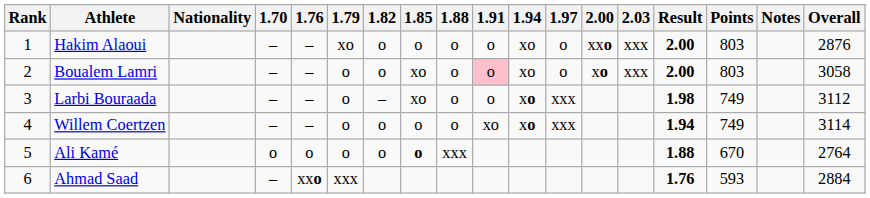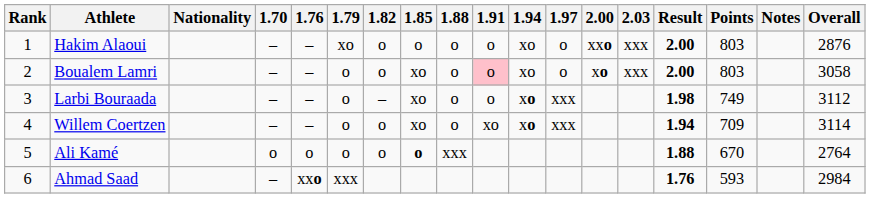 <table class="wikitable sortable" style="text-align:center;font-size:85%">
 <tr>
 <th>Rank</th>
 <th>Athlete</th>
 <th>Nationality</th>
 <th>1.70</th>
 <th>1.76</th>
 <th>1.79</th>
 <th>1.82</th>
 <th>1.85</th>
 <th>1.88</th>
 <th>1.91</th>
 <th>1.94</th>
 <th>1.97</th>
 <th>2.00</th>
 <th>2.03</th>
 <th>Result</th>
 <th>Points</th>
 <th>Notes</th>
 <th>Overall</th>
 </tr>
 <tr>
 <td>1</td>
 <td align=left><a href='#'>Hakim Alaoui</a></td>
 <td align=left></td>
 <td>–</td>
 <td>–</td>
 <td>xo</td>
 <td>o</td>
 <td>o</td>
 <td>o</td>
 <td>o</td>
 <td>xo</td>
 <td>o</td>
 <td>xx<strong>o</strong></td>
 <td>xxx</td>
 <td><strong>2.00</strong></td>
 <td>803</td>
 <td></td>
 <td>2876</td>
 </tr>
 <tr>
 <td>2</td>
 <td align=left><a href='#'>Boualem Lamri</a></td>
 <td align=left></td>
 <td>–</td>
 <td>–</td>
 <td>o</td>
 <td>o</td>
 <td>xo</td>
 <td>o</td>
 <td style="background: pink;">o</td>
 <td>xo</td>
 <td>o</td>
 <td>x<strong>o</strong></td>
 <td>xxx</td>
 <td><strong>2.00</strong></td>
 <td>803</td>
 <td></td>
 <td>3058</td>
 </tr>
 <tr>
 <td>3</td>
 <td align=left><a href='#'>Larbi Bouraada</a></td>
 <td align=left></td>
 <td>–</td>
 <td>–</td>
 <td>o</td>
 <td>–</td>
 <td>xo</td>
 <td>o</td>
 <td>o</td>
 <td>x<strong>o</strong></td>
 <td>xxx</td>
 <td></td>
 <td></td>
 <td><strong>1.98</strong></td>
 <td>749</td>
 <td></td>
 <td>3112</td>
 </tr>
 <tr>
 <td>4</td>
 <td align=left><a href='#'>Willem Coertzen</a></td>
 <td align=left></td>
 <td>–</td>
 <td>–</td>
 <td>o</td>
 <td>o</td>
-<td>o</td>
+<td>xo</td>
 <td>o</td>
 <td>xo</td>
 <td>x<strong>o</strong></td>
 <td>xxx</td>
 <td></td>
 <td></td>
 <td><strong>1.94</strong></td>
-<td>749</td>
+<td>709</td>
 <td></td>
 <td>3114</td>
 </tr>
 <tr>
 <td>5</td>
 <td align=left><a href='#'>Ali Kamé</a></td>
 <td align=left></td>
 <td>o</td>
 <td>o</td>
 <td>o</td>
 <td>o</td>
 <td><strong>o</strong></td>
 <td>xxx</td>
 <td></td>
 <td></td>
 <td></td>
 <td></td>
 <td></td>
 <td><strong>1.88</strong></td>
 <td>670</td>
 <td></td>
 <td>2764</td>
 </tr>
 <tr>
 <td>6</td>
 <td align=left><a href='#'>Ahmad Saad</a></td>
 <td align=left></td>
 <td>–</td>
 <td>xx<strong>o</strong></td>
 <td>xxx</td>
 <td></td>
 <td></td>
 <td></td>
 <td></td>
 <td></td>
 <td></td>
 <td></td>
 <td></td>
 <td><strong>1.76</strong></td>
 <td>593</td>
 <td></td>
-<td>2884</td>
+<td>2984</td>
 </tr>
 </table>
